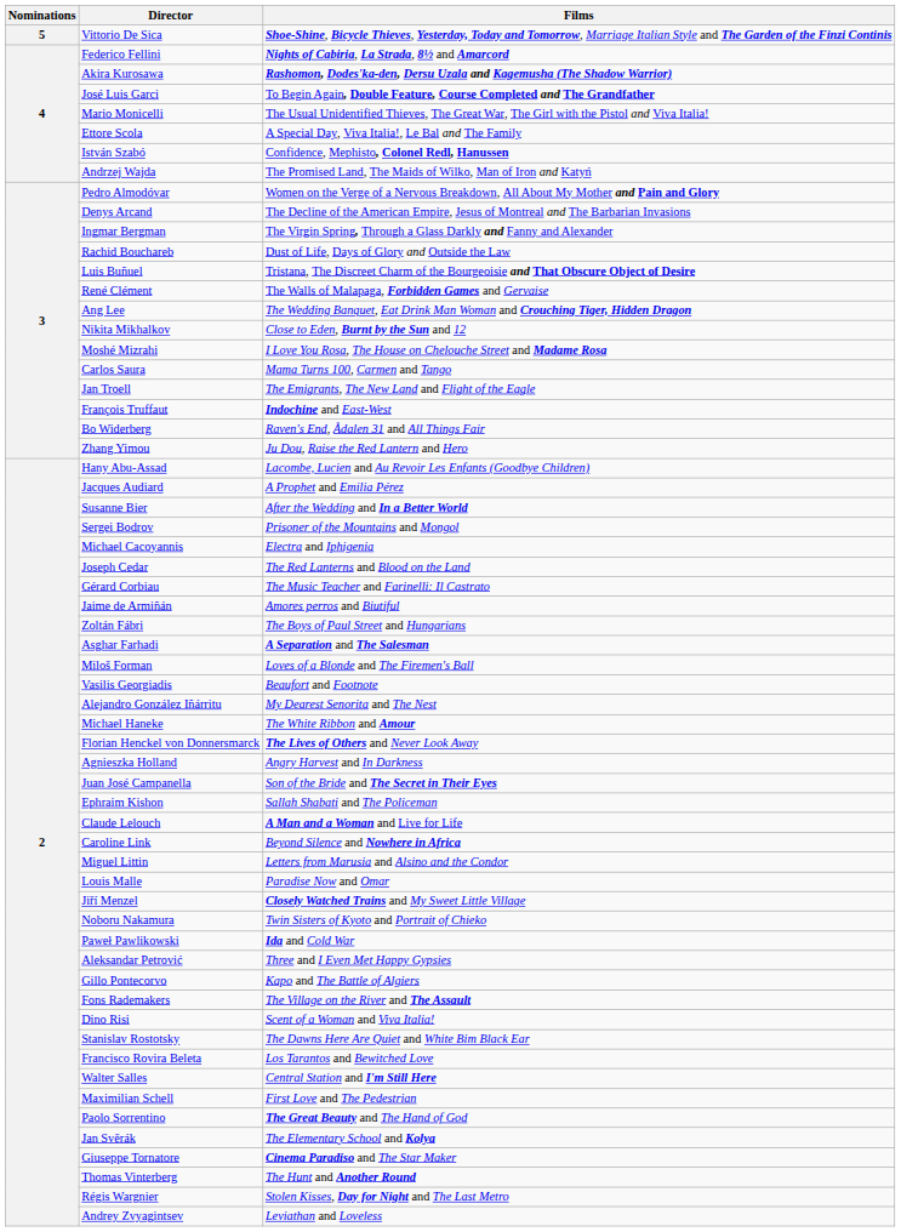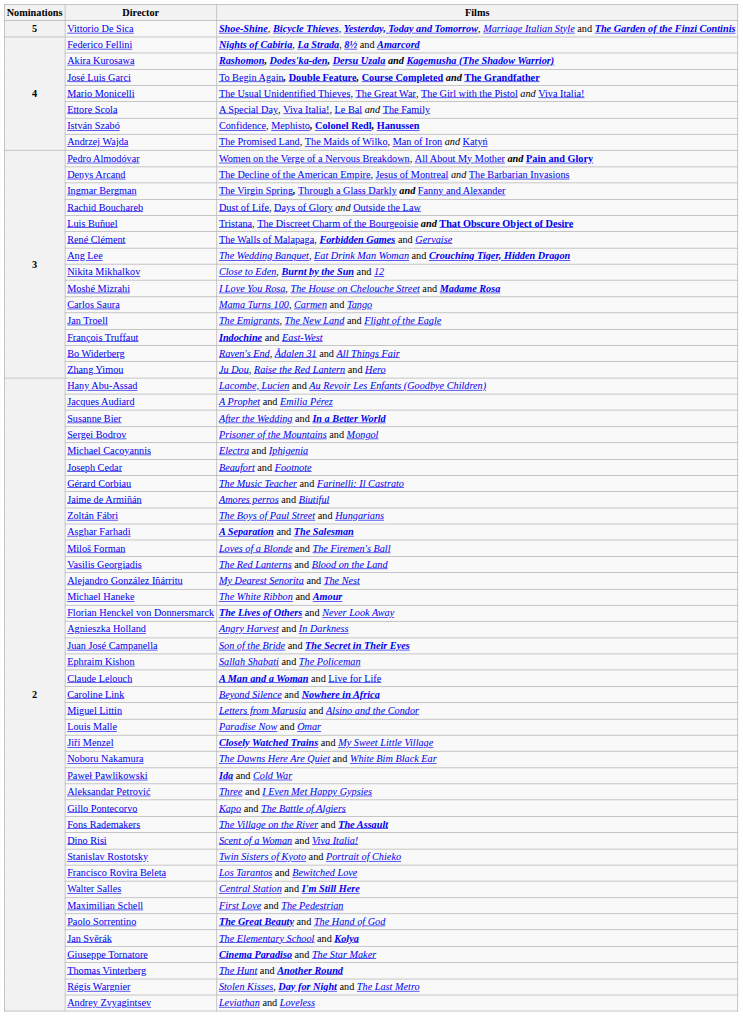 <table class="wikitable sortable">
 <tr>
 <th>Nominations</th>
 <th>Director</th>
 <th>Films</th>
 </tr>
 <tr>
 <th style="text-align:center">5</th>
 <td> <a href='#'>Vittorio De Sica</a></td>
 <td><em><a href='#'><strong>Shoe-Shine</strong></a>, <strong><a href='#'>Bicycle Thieves</a></strong>, <strong><a href='#'>Yesterday, Today and Tomorrow</a></strong>, <a href='#'>Marriage Italian Style</a></em> and <em><a href='#'><strong>The Garden of the Finzi Continis</strong></a></em></td>
 </tr>
 <tr>
 <th rowspan="7">4</th>
 <td> <a href='#'>Federico Fellini</a></td>
 <td><strong><em><a href='#'>Nights of Cabiria</a></em></strong>, <strong><em><a href='#'>La Strada</a></em></strong>, <strong><em><a href='#'>8½</a></em></strong> and <strong><em><a href='#'>Amarcord</a></em></strong></td>
 </tr>
 <tr>
 <td> <a href='#'>Akira Kurosawa</a></td>
 <td><strong><em><a href='#'>Rashomon</a><strong>, <a href='#'>Dodes'ka-den</a>,<em> <a href='#'></em></strong>Dersu Uzala<strong><em></a> and </em><a href='#'>Kagemusha (The Shadow Warrior)</a><em></td>
 </tr>
 <tr>
 <td> <a href='#'>José Luis Garci</a></td>
 <td><a href='#'></em></strong>To Begin Again<strong><em></a>, <a href='#'></em>Double Feature<em></a>, </em><a href='#'>Course Completed</a><em> and <a href='#'></em>The Grandfather<em></a></td>
 </tr>
 <tr>
 <td> <a href='#'>Mario Monicelli</a></td>
 <td></em><a href='#'>The Usual Unidentified Thieves</a><em>, <a href='#'></em>The Great War<em></a>, </em><a href='#'>The Girl with the Pistol</a><em> and </em><a href='#'>Viva Italia!</a><em></td>
 </tr>
 <tr>
 <td> <a href='#'>Ettore Scola</a></td>
 <td></em><a href='#'>A Special Day</a><em>, </em><a href='#'>Viva Italia!</a><em>, <a href='#'></em>Le Bal<em></a> and <a href='#'></em>The Family<em></a></td>
 </tr>
 <tr>
 <td> <a href='#'>István Szabó</a></td>
 <td><a href='#'></em>Confidence<em></a>, <a href='#'></em></strong>Mephisto<strong><em></a>, </em><a href='#'>Colonel Redl</a><em>, <a href='#'></em>Hanussen<em></a></td>
 </tr>
 <tr>
 <td> <a href='#'>Andrzej Wajda</a></td>
 <td><a href='#'></em>The Promised Land<em></a>, </em><a href='#'>The Maids of Wilko</a><em>, </em><a href='#'>Man of Iron</a><em> and <a href='#'></em>Katyń<em></a></td>
 </tr>
 <tr>
 <th rowspan="14">3</th>
 <td> <a href='#'>Pedro Almodóvar</a></td>
 <td></em><a href='#'>Women on the Verge of a Nervous Breakdown</a><em>, </em></strong><a href='#'>All About My Mother</a><strong><em> and </em><a href='#'>Pain and Glory</a><em></td>
 </tr>
 <tr>
 <td> <a href='#'>Denys Arcand</a></td>
 <td></em><a href='#'>The Decline of the American Empire</a><em>, </em><a href='#'>Jesus of Montreal</a><em> and </em></strong><a href='#'>The Barbarian Invasions</a><strong><em></td>
 </tr>
 <tr>
 <td> <a href='#'>Ingmar Bergman</a></td>
 <td></em></strong><a href='#'>The Virgin Spring</a><strong><em>, </em><a href='#'></strong>Through a Glass Darkly<strong></a><em> and </em></strong><a href='#'>Fanny and Alexander</a><strong><em></td>
 </tr>
 <tr>
 <td> <a href='#'>Rachid Bouchareb</a></td>
 <td><a href='#'></em>Dust of Life<em></a>, <a href='#'></em>Days of Glory<em></a> and <a href='#'></em>Outside the Law<em></a></td>
 </tr>
 <tr>
 <td> <a href='#'>Luis Buñuel</a></td>
 <td><a href='#'></em>Tristana<em></a>, </em></strong><a href='#'>The Discreet Charm of the Bourgeoisie</a><strong><em> and </em><a href='#'>That Obscure Object of Desire</a><em></td>
 </tr>
 <tr>
 <td> <a href='#'>René Clément</a></td>
 <td></em></strong><a href='#'>The Walls of Malapaga</a></strong>,</em> <strong><em><a href='#'>Forbidden Games</a></em></strong> and <a href='#'><em>Gervaise</em></a></td>
 </tr>
 <tr>
 <td> <a href='#'>Ang Lee</a></td>
 <td><em><a href='#'>The Wedding Banquet</a></em>, <em><a href='#'>Eat Drink Man Woman</a></em> and <strong><em><a href='#'>Crouching Tiger, Hidden Dragon</a></em></strong></td>
 </tr>
 <tr>
 <td> <a href='#'>Nikita Mikhalkov</a></td>
 <td><em><a href='#'>Close to Eden</a></em>, <strong><em><a href='#'>Burnt by the Sun</a></em></strong> and <a href='#'><em>12</em></a></td>
 </tr>
 <tr>
 <td> <a href='#'>Moshé Mizrahi</a></td>
 <td><em><a href='#'>I Love You Rosa</a></em>, <em><a href='#'>The House on Chelouche Street</a></em> and <strong><em><a href='#'>Madame Rosa</a></em></strong></td>
 </tr>
 <tr>
 <td> <a href='#'>Carlos Saura</a></td>
 <td><em><a href='#'>Mama Turns 100</a></em>, <a href='#'><em>Carmen</em></a> and <a href='#'><em>Tango</em></a></td>
 </tr>
 <tr>
 <td> <a href='#'>Jan Troell</a></td>
 <td><a href='#'><em>The Emigrants</em></a>, <a href='#'><em>The New Land</em></a> and <em><a href='#'>Flight of the Eagle</a></em></td>
 </tr>
 <tr>
 <td> <a href='#'>François Truffaut</a></td>
 <td><a href='#'><strong><em>Indochine</em></strong></a> and <a href='#'><em>East-West</em></a></td>
 </tr>
 <tr>
 <td> <a href='#'>Bo Widerberg</a></td>
 <td><em><a href='#'>Raven's End</a></em>, <em><a href='#'>Ådalen 31</a></em> and <em><a href='#'>All Things Fair</a></em></td>
 </tr>
 <tr>
 <td> <a href='#'>Zhang Yimou</a></td>
 <td><em><a href='#'>Ju Dou</a></em>, <em><a href='#'>Raise the Red Lantern</a></em> and <a href='#'><em>Hero</em></a></td>
 </tr>
 <tr>
 <th rowspan="39">2</th>
 <td> <a href='#'>Hany Abu-Assad</a></td>
 <td><em><a href='#'>Lacombe, Lucien</a></em> and <a href='#'><em>Au Revoir Les Enfants (Goodbye Children)</em></a></td>
 </tr>
 <tr>
 <td> <a href='#'>Jacques Audiard</a></td>
 <td><em><a href='#'>A Prophet</a></em> and <em><a href='#'>Emilia Pérez</a></em></td>
 </tr>
 <tr>
 <td> <a href='#'>Susanne Bier</a></td>
 <td><a href='#'><em>After the Wedding</em></a> and <strong><em><a href='#'>In a Better World</a></em></strong></td>
 </tr>
 <tr>
 <td> <a href='#'>Sergei Bodrov</a></td>
 <td><em><a href='#'>Prisoner of the Mountains</a></em> and <a href='#'><em>Mongol</em></a></td>
 </tr>
 <tr>
 <td> <a href='#'>Michael Cacoyannis</a></td>
 <td><a href='#'><em>Electra</em></a> and <a href='#'><em>Iphigenia</em></a></td>
 </tr>
 <tr>
 <td> <a href='#'>Joseph Cedar</a></td>
-<td><em><a href='#'>The Red Lanterns</a></em> and <em><a href='#'>Blood on the Land</a></em></td>
+<td><a href='#'><em>Beaufort</em></a> and <a href='#'><em>Footnote</em></a></td>
 </tr>
 <tr>
 <td> <a href='#'>Gérard Corbiau</a></td>
 <td><a href='#'><em>The Music Teacher</em></a> and <a href='#'><em>Farinelli: Il Castrato</em></a></td>
 </tr>
 <tr>
 <td> <a href='#'>Jaime de Armiñán</a></td>
 <td><em><a href='#'>Amores perros</a></em> and <em><a href='#'>Biutiful</a></em></td>
 </tr>
 <tr>
 <td> <a href='#'>Zoltán Fábri</a></td>
 <td><em><a href='#'>The Boys of Paul Street</a></em> and <a href='#'><em>Hungarians</em></a></td>
 </tr>
 <tr>
 <td> <a href='#'>Asghar Farhadi</a></td>
 <td><strong><em><a href='#'>A Separation</a></em></strong> and <em><a href='#'><strong>The Salesman</strong></a></em></td>
 </tr>
 <tr>
 <td> <a href='#'>Miloš Forman</a></td>
 <td><em><a href='#'>Loves of a Blonde</a></em> and <em><a href='#'>The Firemen's Ball</a></em></td>
 </tr>
 <tr>
 <td> <a href='#'>Vasilis Georgiadis</a></td>
-<td><a href='#'><em>Beaufort</em></a> and <a href='#'><em>Footnote</em></a></td>
+<td><em><a href='#'>The Red Lanterns</a></em> and <em><a href='#'>Blood on the Land</a></em></td>
 </tr>
 <tr>
 <td> <a href='#'>Alejandro González Iñárritu</a></td>
 <td><em><a href='#'>My Dearest Senorita</a></em> and <a href='#'><em>The Nest</em></a></td>
 </tr>
 <tr>
 <td> <a href='#'>Michael Haneke</a></td>
 <td><em><a href='#'>The White Ribbon</a></em> and <a href='#'><strong><em>Amour</em></strong></a></td>
 </tr>
 <tr>
 <td> <a href='#'>Florian Henckel von Donnersmarck</a></td>
 <td><strong><em><a href='#'>The Lives of Others</a></em></strong> and <em><a href='#'>Never Look Away</a></em></td>
 </tr>
 <tr>
 <td> <a href='#'>Agnieszka Holland</a></td>
 <td><em><a href='#'>Angry Harvest</a></em> and <a href='#'><em>In Darkness</em></a></td>
 </tr>
 <tr>
 <td> <a href='#'>Juan José Campanella</a></td>
 <td><em><a href='#'>Son of the Bride</a></em> and <strong><em><a href='#'>The Secret in Their Eyes</a></em></strong></td>
 </tr>
 <tr>
 <td> <a href='#'>Ephraim Kishon</a></td>
 <td><em><a href='#'>Sallah Shabati</a></em> and <em><a href='#'>The Policeman</a></em></td>
 </tr>
 <tr>
 <td> <a href='#'>Claude Lelouch</a></td>
 <td><strong><em><a href='#'>A Man and a Woman</a></em></strong> and <a href='#'>Live for Life</a></td>
 </tr>
 <tr>
 <td> <a href='#'>Caroline Link</a></td>
 <td><a href='#'><em>Beyond Silence</em></a> and <strong><em><a href='#'>Nowhere in Africa</a></em></strong></td>
 </tr>
 <tr>
 <td> <a href='#'>Miguel Littin</a></td>
 <td><em><a href='#'>Letters from Marusia</a></em> and <em><a href='#'>Alsino and the Condor</a></em></td>
 </tr>
 <tr>
 <td> <a href='#'>Louis Malle</a></td>
 <td><em><a href='#'>Paradise Now</a></em> and <a href='#'><em>Omar</em></a></td>
 </tr>
 <tr>
 <td> <a href='#'>Jiří Menzel</a></td>
 <td><strong><em><a href='#'>Closely Watched Trains</a></em></strong> and <em><a href='#'>My Sweet Little Village</a></em></td>
 </tr>
 <tr>
 <td> <a href='#'>Noboru Nakamura</a></td>
-<td><em><a href='#'>Twin Sisters of Kyoto</a></em> and <em><a href='#'>Portrait of Chieko</a></em></td>
+<td><em><a href='#'>The Dawns Here Are Quiet</a></em> and <em><a href='#'>White Bim Black Ear</a></em></td>
 </tr>
 <tr>
 <td> <a href='#'>Paweł Pawlikowski</a></td>
 <td><a href='#'><strong><em>Ida</em></strong></a> and <a href='#'><em>Cold War</em></a></td>
 </tr>
 <tr>
 <td> <a href='#'>Aleksandar Petrović</a></td>
 <td><a href='#'><em>Three</em></a> and <em><a href='#'>I Even Met Happy Gypsies</a></em></td>
 </tr>
 <tr>
 <td> <a href='#'>Gillo Pontecorvo</a></td>
 <td><a href='#'><em>Kapo</em></a> and <em><a href='#'>The Battle of Algiers</a></em></td>
 </tr>
 <tr>
 <td> <a href='#'>Fons Rademakers</a></td>
 <td><em><a href='#'>The Village on the River</a></em> and <a href='#'><strong><em>The Assault</em></strong></a></td>
 </tr>
 <tr>
 <td> <a href='#'>Dino Risi</a></td>
 <td><a href='#'><em>Scent of a Woman</em></a> and <em><a href='#'>Viva Italia!</a></em></td>
 </tr>
 <tr>
 <td> <a href='#'>Stanislav Rostotsky</a></td>
-<td><em><a href='#'>The Dawns Here Are Quiet</a></em> and <em><a href='#'>White Bim Black Ear</a></em></td>
+<td><em><a href='#'>Twin Sisters of Kyoto</a></em> and <em><a href='#'>Portrait of Chieko</a></em></td>
 </tr>
 <tr>
 <td> <a href='#'>Francisco Rovira Beleta</a></td>
 <td><em><a href='#'>Los Tarantos</a></em> and <em><a href='#'>Bewitched Love</a></em></td>
 </tr>
 <tr>
 <td> <a href='#'>Walter Salles</a></td>
 <td><em><a href='#'>Central Station</a></em> and <strong><em><a href='#'>I'm Still Here</a></em></strong></td>
 </tr>
 <tr>
 <td> <a href='#'>Maximilian Schell</a></td>
 <td><a href='#'><em>First Love</em></a> and <a href='#'><em>The Pedestrian</em></a></td>
 </tr>
 <tr>
 <td> <a href='#'>Paolo Sorrentino</a></td>
 <td><strong><em><a href='#'>The Great Beauty</a></em></strong> and <a href='#'><em>The Hand of God</em></a></td>
 </tr>
 <tr>
 <td> <a href='#'>Jan Svěrák</a></td>
 <td><em><a href='#'>The Elementary School</a></em> and <a href='#'><strong><em>Kolya</em></strong></a></td>
 </tr>
 <tr>
 <td> <a href='#'>Giuseppe Tornatore</a></td>
 <td><strong><em><a href='#'>Cinema Paradiso</a></em></strong> and <a href='#'><em>The Star Maker</em></a></td>
 </tr>
 <tr>
 <td> <a href='#'>Thomas Vinterberg</a></td>
 <td><a href='#'><em>The Hunt</em></a> and <strong><em><a href='#'>Another Round</a></em></strong></td>
 </tr>
 <tr>
 <td> <a href='#'>Régis Wargnier</a></td>
 <td><em><a href='#'>Stolen Kisses</a></em>, <a href='#'><strong><em>Day for Night</em></strong></a> and <em><a href='#'>The Last Metro</a></em></td>
 </tr>
 <tr>
 <td> <a href='#'>Andrey Zvyagintsev</a></td>
 <td><a href='#'><em>Leviathan</em></a> and <a href='#'><em>Loveless</em></a></td>
 </tr>
 </table>
